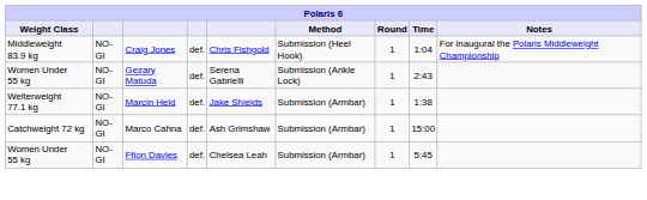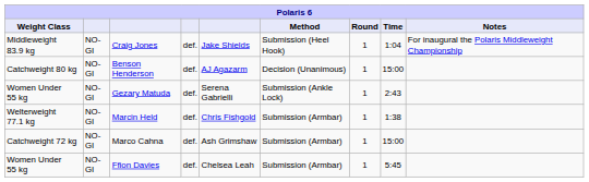 <table class="wikitable" style="font-size: 80%;">
 <tr>
 <th colspan="9" style="background-color: #ccf; color: #000080; text-align: center;"><strong>Polaris 6</strong></th>
 </tr>
 <tr>
 <th colspan="1" style="background-color: #E6E8FA; color: #000000; text-align: center;">Weight Class</th>
 <th colspan="1" style="background-color: #E6E8FA; color: #000000; text-align: center;"></th>
 <th colspan="1" style="background-color: #E6E8FA; color: #000000; text-align: center;"></th>
 <th colspan="1" style="background-color: #E6E8FA; color: #000000; text-align: center;"></th>
 <th colspan="1" style="background-color: #E6E8FA; color: #000000; text-align: center;"></th>
 <th colspan="1" style="background-color: #E6E8FA; color: #000000; text-align: center;">Method</th>
 <th colspan="1" style="background-color: #E6E8FA; color: #000000; text-align: center;">Round</th>
 <th colspan="1" style="background-color: #E6E8FA; color: #000000; text-align: center;">Time</th>
 <th colspan="1" style="background-color: #E6E8FA; color: #000000; text-align: center;">Notes</th>
 </tr>
 <tr>
 <td>Middleweight 83.9 kg</td>
 <td>NO-GI</td>
 <td> <a href='#'>Craig Jones</a></td>
 <td>def.</td>
-<td> <a href='#'>Chris Fishgold</a></td>
+<td> <a href='#'>Jake Shields</a></td>
 <td>Submission (Heel Hook)</td>
 <td align=center>1</td>
 <td align=center>1:04</td>
 <td>For inaugural the <a href='#'>Polaris Middleweight Championship</a></td>
+</tr>
+<tr>
+<td>Catchweight 80 kg</td>
+<td>NO-GI</td>
+<td> <a href='#'>Benson Henderson</a></td>
+<td>def.</td>
+<td> <a href='#'>AJ Agazarm</a></td>
+<td>Decision (Unanimous)</td>
+<td align=center>1</td>
+<td align=center>15:00</td>
+<td></td>
 </tr>
 <tr>
 <td>Women Under 55 kg</td>
 <td>NO-GI</td>
 <td> <a href='#'>Gezary Matuda</a></td>
 <td>def.</td>
 <td> Serena Gabrielli</td>
 <td>Submission (Ankle Lock)</td>
 <td align=center>1</td>
 <td align=center>2:43</td>
 <td></td>
 </tr>
 <tr>
 <td>Welterweight 77.1 kg</td>
 <td>NO-GI</td>
 <td> <a href='#'>Marcin Held</a></td>
 <td>def.</td>
-<td> <a href='#'>Jake Shields</a></td>
+<td> <a href='#'>Chris Fishgold</a></td>
 <td>Submission (Armbar)</td>
 <td align=center>1</td>
 <td align=center>1:38</td>
 <td></td>
 </tr>
 <tr>
 <td>Catchweight 72 kg</td>
 <td>NO-GI</td>
 <td> Marco Cahna</td>
 <td>def.</td>
 <td> Ash Grimshaw</td>
 <td>Submission (Armbar)</td>
 <td align=center>1</td>
 <td align=center>15:00</td>
 <td></td>
 </tr>
 <tr>
 <td>Women Under 55 kg</td>
 <td>NO-GI</td>
 <td> <a href='#'>Ffion Davies</a></td>
 <td>def.</td>
 <td> Chelsea Leah</td>
 <td>Submission (Armbar)</td>
 <td align=center>1</td>
 <td align=center>5:45</td>
 <td></td>
 </tr>
 </table>
